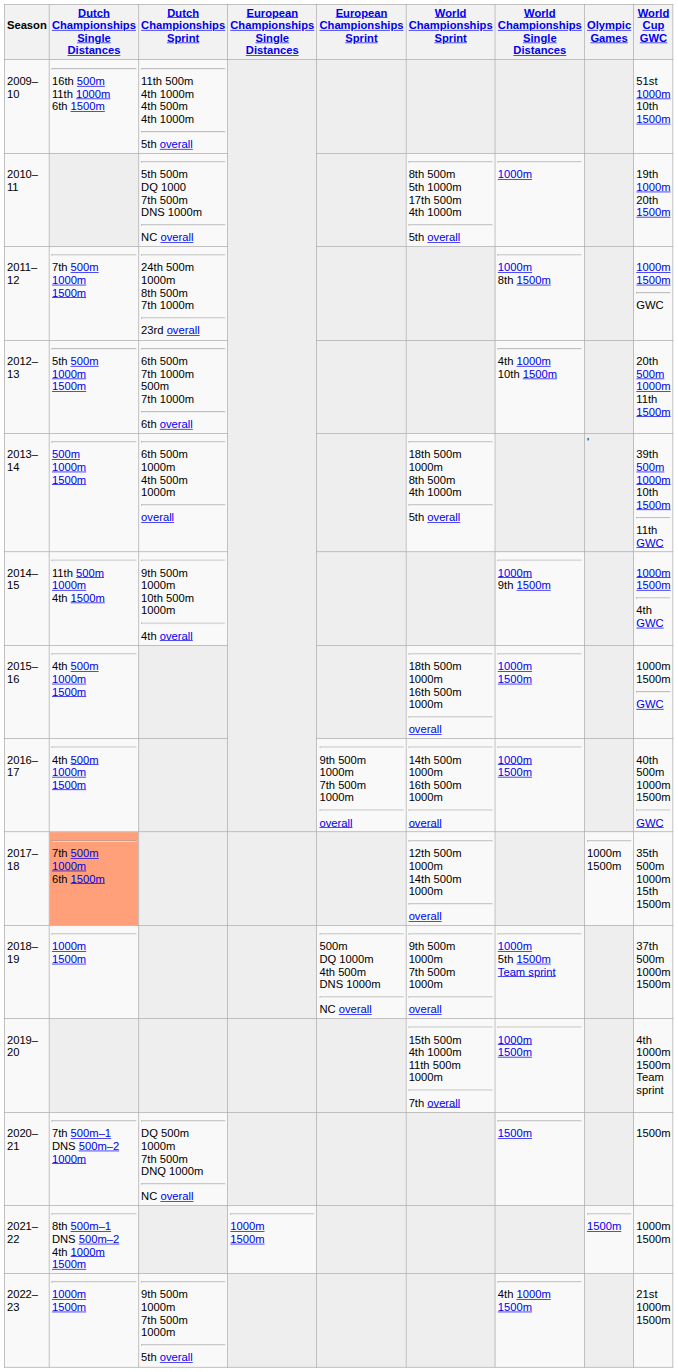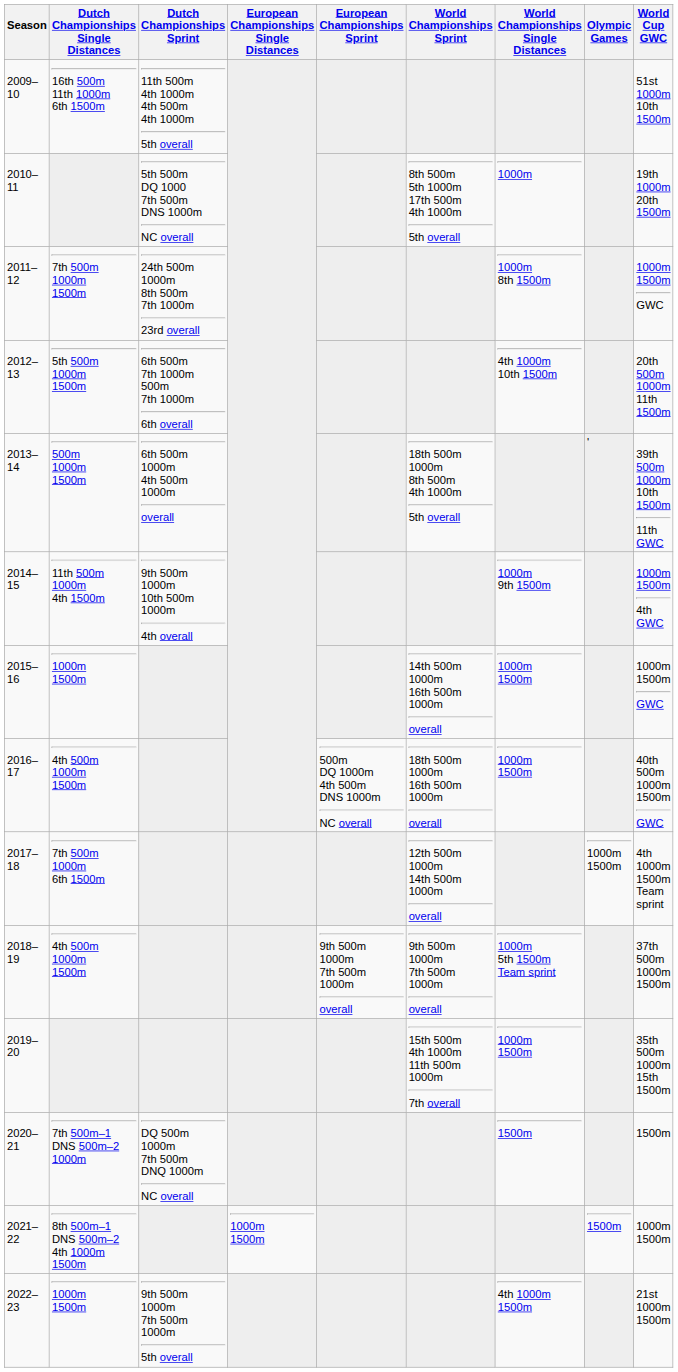 <table class="wikitable">
 <tr style="vertical-align: top;">
 <th><br> Season</th>
 <th><a href='#'>Dutch <br> Championships <br> Single <br> Distances</a></th>
 <th><a href='#'>Dutch <br> Championships <br> Sprint</a></th>
 <th><a href='#'>European <br> Championships <br> Single <br> Distances</a></th>
 <th><a href='#'>European <br> Championships <br> Sprint</a></th>
 <th><a href='#'>World <br> Championships <br> Sprint</a></th>
 <th><a href='#'>World <br> Championships <br> Single <br> Distances</a></th>
 <th> <br> <a href='#'>Olympic <br> Games</a></th>
 <th><a href='#'>World <br> Cup <br> GWC</a></th>
 </tr>
 <tr style="vertical-align: top;">
 <td><br> 2009–10</td>
 <td> <hr> 16th <a href='#'>500m</a> <br> 11th <a href='#'>1000m</a> <br> 6th <a href='#'>1500m</a></td>
 <td> <hr> 11th 500m <br> 4th 1000m <br> 4th 500m <br> 4th 1000m <hr> 5th <a href='#'>overall</a></td>
 <td bgcolor=#EEEEEE rowspan=8></td>
 <td bgcolor=#EEEEEE rowspan=1></td>
 <td bgcolor=#EEEEEE rowspan=1></td>
 <td bgcolor=#EEEEEE rowspan=1></td>
 <td bgcolor=#EEEEEE></td>
 <td><br> 51st <a href='#'>1000m</a> <br> 10th <a href='#'>1500m</a></td>
 </tr>
 <tr style="vertical-align: top;">
 <td><br> 2010–11</td>
 <td bgcolor=#EEEEEE rowspan=1></td>
 <td> <hr> 5th 500m <br> DQ 1000 <br> 7th 500m <br> DNS 1000m <hr> NC <a href='#'>overall</a></td>
 <td bgcolor=#EEEEEE rowspan=1></td>
 <td> <hr> 8th 500m <br> 5th 1000m <br> 17th 500m <br> 4th 1000m <hr> 5th <a href='#'>overall</a></td>
 <td> <hr>  <a href='#'>1000m</a></td>
 <td bgcolor=#EEEEEE rowspan=1></td>
 <td><br> 19th <a href='#'>1000m</a> <br> 20th <a href='#'>1500m</a></td>
 </tr>
 <tr style="vertical-align: top;">
 <td><br> 2011–12</td>
 <td> <hr> 7th <a href='#'>500m</a> <br>  <a href='#'>1000m</a> <br>  <a href='#'>1500m</a></td>
 <td> <hr> 24th 500m <br>  1000m <br> 8th 500m <br> 7th 1000m <hr> 23rd <a href='#'>overall</a></td>
 <td bgcolor=#EEEEEE rowspan=1></td>
 <td bgcolor=#EEEEEE rowspan=1></td>
 <td> <hr>  <a href='#'>1000m</a> <br> 8th <a href='#'>1500m</a></td>
 <td bgcolor=#EEEEEE rowspan=1></td>
 <td><br>  <a href='#'>1000m</a> <br>  <a href='#'>1500m</a> <hr>  GWC</td>
 </tr>
 <tr style="vertical-align: top;">
 <td><br> 2012–13</td>
 <td> <hr> 5th <a href='#'>500m</a> <br>  <a href='#'>1000m</a> <br>  <a href='#'>1500m</a></td>
 <td> <hr> 6th 500m <br> 7th 1000m <br>  500m <br> 7th 1000m <hr> 6th <a href='#'>overall</a></td>
 <td bgcolor=#EEEEEE rowspan=1></td>
 <td bgcolor=#EEEEEE rowspan=1></td>
 <td> <hr> 4th <a href='#'>1000m</a> <br> 10th <a href='#'>1500m</a></td>
 <td bgcolor=#EEEEEE rowspan=1></td>
 <td><br> 20th <a href='#'>500m</a> <br>  <a href='#'>1000m</a> <br> 11th <a href='#'>1500m</a></td>
 </tr>
 <tr style="vertical-align: top;">
 <td><br> 2013–14</td>
 <td> <hr> <a href='#'>500m</a> <br>  <a href='#'>1000m</a> <br>  <a href='#'>1500m</a></td>
 <td> <hr> 6th 500m <br>  1000m <br> 4th 500m <br>  1000m <hr>  <a href='#'>overall</a></td>
 <td bgcolor=#EEEEEE rowspan=1></td>
 <td> <hr> 18th 500m <br>  1000m <br> 8th 500m <br> 4th 1000m <hr> 5th <a href='#'>overall</a></td>
 <td bgcolor=#EEEEEE rowspan=1></td>
 <td bgcolor=#EEEEEE rowspan=1>'</td>
 <td><br> 39th <a href='#'>500m</a> <br>  <a href='#'>1000m</a> <br> 10th <a href='#'>1500m</a> <hr> 11th <a href='#'>GWC</a></td>
 </tr>
 <tr style="vertical-align: top;">
 <td><br> 2014–15</td>
 <td> <hr> 11th <a href='#'>500m</a> <br>  <a href='#'>1000m</a> <br> 4th <a href='#'>1500m</a></td>
 <td> <hr> 9th 500m <br>  1000m <br> 10th 500m <br>  1000m <hr> 4th <a href='#'>overall</a></td>
 <td bgcolor=#EEEEEE rowspan=1></td>
 <td bgcolor=#EEEEEE rowspan=1></td>
 <td> <hr>  <a href='#'>1000m</a> <br> 9th <a href='#'>1500m</a></td>
 <td bgcolor=#EEEEEE rowspan=1></td>
 <td><br>  <a href='#'>1000m</a> <br>  <a href='#'>1500m</a> <hr> 4th <a href='#'>GWC</a></td>
 </tr>
 <tr style="vertical-align: top;">
 <td><br> 2015–16</td>
-<td> <hr> 4th <a href='#'>500m</a> <br>  <a href='#'>1000m</a> <br>  <a href='#'>1500m</a></td>
+<td> <hr>  <a href='#'>1000m</a> <br>  <a href='#'>1500m</a></td>
 <td bgcolor=#EEEEEE rowspan=1></td>
 <td bgcolor=#EEEEEE rowspan=1></td>
-<td> <hr> 18th 500m <br>  1000m <br> 16th 500m <br>  1000m <hr>  <a href='#'>overall</a></td>
+<td> <hr> 14th 500m <br>  1000m <br> 16th 500m <br>  1000m <hr>  <a href='#'>overall</a></td>
 <td> <hr>  <a href='#'>1000m</a> <br>  <a href='#'>1500m</a></td>
 <td bgcolor=#EEEEEE rowspan=1></td>
 <td><br>  1000m <br>  1500m <hr>  <a href='#'>GWC</a></td>
 </tr>
 <tr style="vertical-align: top;">
 <td><br> 2016–17</td>
 <td> <hr> 4th <a href='#'>500m</a> <br>  <a href='#'>1000m</a> <br>  <a href='#'>1500m</a></td>
 <td bgcolor=#EEEEEE rowspan=1></td>
-<td> <hr> 9th 500m <br>  1000m <br> 7th 500m <br>  1000m <hr>  <a href='#'>overall</a></td>
-<td> <hr> 14th 500m <br>  1000m <br> 16th 500m <br>  1000m <hr>  <a href='#'>overall</a></td>
+<td> <hr>  500m <br> DQ 1000m <br> 4th 500m <br> DNS 1000m <hr> NC <a href='#'>overall</a></td>
+<td> <hr> 18th 500m <br>  1000m <br> 16th 500m <br>  1000m <hr>  <a href='#'>overall</a></td>
 <td> <hr>  <a href='#'>1000m</a> <br>  <a href='#'>1500m</a></td>
 <td bgcolor=#EEEEEE rowspan=1></td>
 <td><br> 40th 500m <br>  1000m <br>  1500m <hr>  <a href='#'>GWC</a></td>
 </tr>
 <tr style="vertical-align: top;">
 <td><br> 2017–18</td>
-<td style="background: lightsalmon;"> <hr> 7th <a href='#'>500m</a> <br>  <a href='#'>1000m</a> <br> 6th <a href='#'>1500m</a></td>
+<td> <hr> 7th <a href='#'>500m</a> <br>  <a href='#'>1000m</a> <br> 6th <a href='#'>1500m</a></td>
 <td bgcolor=#EEEEEE rowspan=1></td>
 <td bgcolor=#EEEEEE rowspan=1></td>
 <td bgcolor=#EEEEEE rowspan=1></td>
 <td> <hr> 12th 500m <br>  1000m <br> 14th 500m <br>  1000m <hr>  <a href='#'>overall</a></td>
 <td bgcolor=#EEEEEE rowspan=1></td>
 <td> <hr>  1000m <br>  1500m</td>
-<td><br> 35th 500m <br>  1000m <br> 15th 1500m</td>
+<td><br> 4th 1000m <br>  1500m <br>  Team sprint</td>
 </tr>
 <tr style="vertical-align: top;">
 <td><br> 2018–19</td>
-<td> <hr>  <a href='#'>1000m</a> <br>  <a href='#'>1500m</a></td>
+<td> <hr> 4th <a href='#'>500m</a> <br>  <a href='#'>1000m</a> <br>  <a href='#'>1500m</a></td>
 <td bgcolor=#EEEEEE rowspan=1></td>
 <td bgcolor=#EEEEEE rowspan=1></td>
-<td> <hr>  500m <br> DQ 1000m <br> 4th 500m <br> DNS 1000m <hr> NC <a href='#'>overall</a></td>
+<td> <hr> 9th 500m <br>  1000m <br> 7th 500m <br>  1000m <hr>  <a href='#'>overall</a></td>
 <td> <hr> 9th 500m <br>  1000m <br> 7th 500m <br>  1000m <hr>  <a href='#'>overall</a></td>
 <td> <hr>  <a href='#'>1000m</a> <br> 5th <a href='#'>1500m</a> <br>  <a href='#'>Team sprint</a></td>
 <td bgcolor=#EEEEEE rowspan=1></td>
 <td><br> 37th 500m <br>  1000m <br>  1500m</td>
 </tr>
 <tr style="vertical-align: top;">
 <td><br> 2019–20</td>
 <td bgcolor=#EEEEEE rowspan=1></td>
 <td bgcolor=#EEEEEE rowspan=1></td>
 <td bgcolor=#EEEEEE rowspan=1></td>
 <td bgcolor=#EEEEEE rowspan=1></td>
 <td> <hr> 15th 500m <br> 4th 1000m <br> 11th 500m <br>  1000m <hr> 7th <a href='#'>overall</a></td>
 <td> <hr>  <a href='#'>1000m</a> <br>  <a href='#'>1500m</a></td>
 <td bgcolor=#EEEEEE rowspan=1></td>
-<td><br> 4th 1000m <br>  1500m <br>  Team sprint</td>
+<td><br> 35th 500m <br>  1000m <br> 15th 1500m</td>
 </tr>
 <tr style="vertical-align: top;">
 <td><br> 2020–21</td>
 <td> <hr> 7th <a href='#'>500m–1</a> <br> DNS <a href='#'>500m–2</a> <br>  <a href='#'>1000m</a></td>
 <td> <hr> DQ 500m <br>  1000m <br> 7th 500m <br> DNQ 1000m <hr> NC <a href='#'>overall</a></td>
 <td bgcolor=#EEEEEE></td>
 <td bgcolor=#EEEEEE></td>
 <td bgcolor=#EEEEEE rowspan=1></td>
 <td> <hr>  <a href='#'>1500m</a></td>
 <td bgcolor=#EEEEEE></td>
 <td><br>  1500m</td>
 </tr>
 <tr style="vertical-align: top;">
 <td><br> 2021–22</td>
 <td> <hr> 8th <a href='#'>500m–1</a> <br> DNS <a href='#'>500m–2</a> <br> 4th <a href='#'>1000m</a> <br>  <a href='#'>1500m</a></td>
 <td bgcolor=#EEEEEE></td>
 <td> <hr>  <a href='#'>1000m</a> <br>  <a href='#'>1500m</a></td>
 <td bgcolor=#EEEEEE></td>
 <td bgcolor=#EEEEEE></td>
 <td bgcolor=#EEEEEE></td>
 <td> <hr>  <a href='#'>1500m</a></td>
 <td><br> 1000m  <br> 1500m </td>
 </tr>
 <tr style="vertical-align: top;">
 <td><br> 2022–23</td>
 <td> <hr>  <a href='#'>1000m</a> <br>  <a href='#'>1500m</a></td>
 <td> <hr> 9th 500m <br>  1000m <br> 7th 500m <br>  1000m <hr> 5th <a href='#'>overall</a></td>
 <td bgcolor=#EEEEEE></td>
 <td bgcolor=#EEEEEE></td>
 <td bgcolor=#EEEEEE></td>
 <td> <hr> 4th <a href='#'>1000m</a> <br>  <a href='#'>1500m</a></td>
 <td bgcolor=#EEEEEE></td>
 <td><br> 21st 1000m <br>  1500m</td>
 </tr>
 </table>
